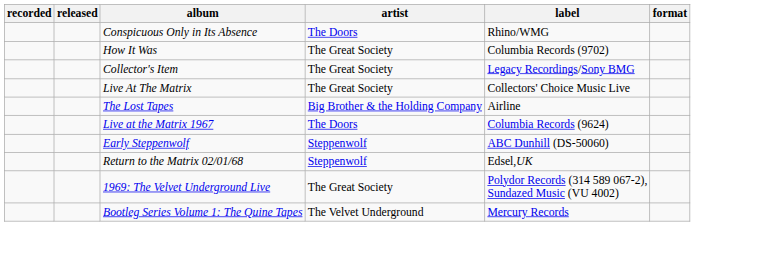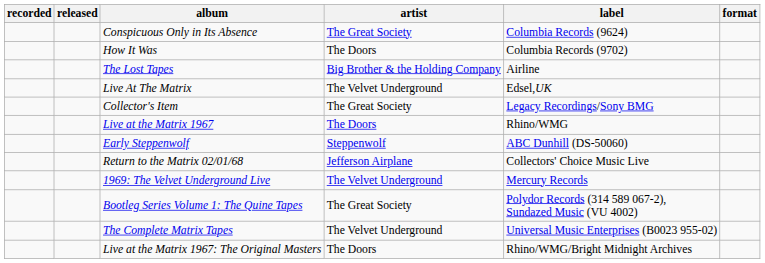 <table class="wikitable">
 <tr>
 <th>recorded</th>
 <th>released</th>
 <th>album</th>
 <th>artist</th>
 <th>label</th>
 <th>format</th>
 </tr>
 <tr>
 <td></td>
 <td></td>
 <td><em>Conspicuous Only in Its Absence</em></td>
-<td><a href='#'>The Doors</a></td>
-<td>Rhino/WMG</td>
+<td><a href='#'>The Great Society</a></td>
+<td><a href='#'>Columbia Records</a> (9624)</td>
 <td></td>
 </tr>
 <tr>
 <td></td>
 <td></td>
 <td><em>How It Was</em></td>
-<td>The Great Society</td>
+<td>The Doors</td>
 <td>Columbia Records (9702)</td>
+<td></td>
+</tr>
+<tr style="border-color:inherit;">
+<td></td>
+<td></td>
+<td><em><a href='#'>The Lost Tapes</a></em></td>
+<td><a href='#'>Big Brother & the Holding Company</a></td>
+<td>Airline</td>
+<td></td>
+</tr>
+<tr style="border-color:inherit;">
+<td></td>
+<td></td>
+<td><em>Live At The Matrix</em></td>
+<td>The Velvet Underground</td>
+<td>Edsel,<em>UK</em></td>
 <td></td>
 </tr>
 <tr style="border-color:inherit;">
 <td></td>
 <td></td>
 <td><em>Collector's Item</em></td>
 <td>The Great Society</td>
 <td><a href='#'>Legacy Recordings</a>/<a href='#'>Sony BMG</a></td>
 <td></td>
 </tr>
 <tr style="border-color:inherit;">
 <td></td>
 <td></td>
-<td><em>Live At The Matrix</em></td>
-<td>The Great Society</td>
-<td>Collectors' Choice Music Live</td>
-<td></td>
-</tr>
-<tr style="border-color:inherit;">
-<td></td>
-<td></td>
-<td><em><a href='#'>The Lost Tapes</a></em></td>
-<td><a href='#'>Big Brother & the Holding Company</a></td>
-<td>Airline</td>
-<td></td>
-</tr>
-<tr style="border-color:inherit;">
-<td></td>
-<td></td>
 <td><em><a href='#'>Live at the Matrix 1967</a></em></td>
 <td><a href='#'>The Doors</a></td>
-<td><a href='#'>Columbia Records</a> (9624)</td>
+<td>Rhino/WMG</td>
 <td></td>
 </tr>
 <tr style="border-color:inherit;">
 <td></td>
 <td></td>
 <td><em><a href='#'>Early Steppenwolf</a></em></td>
 <td><a href='#'>Steppenwolf</a></td>
 <td><a href='#'>ABC Dunhill</a> (DS-50060)</td>
 <td></td>
 </tr>
 <tr style="border-color:inherit;">
 <td></td>
 <td></td>
 <td><em>Return to the Matrix 02/01/68</em></td>
-<td><a href='#'>Steppenwolf</a></td>
-<td>Edsel,<em>UK</em></td>
+<td><a href='#'>Jefferson Airplane</a></td>
+<td>Collectors' Choice Music Live</td>
 <td></td>
 </tr>
 <tr style="border-color:inherit;">
 <td></td>
 <td></td>
 <td><em><a href='#'>1969: The Velvet Underground Live</a></em></td>
+<td><a href='#'>The Velvet Underground</a></td>
+<td><a href='#'>Mercury Records</a></td>
+<td></td>
+</tr>
+<tr>
+<td></td>
+<td></td>
+<td><em><a href='#'>Bootleg Series Volume 1: The Quine Tapes</a></em></td>
 <td>The Great Society</td>
 <td><a href='#'>Polydor Records</a> (314 589 067-2), <br> <a href='#'>Sundazed Music</a> (VU 4002)</td>
 <td></td>
 </tr>
 <tr>
 <td></td>
 <td></td>
-<td><em><a href='#'>Bootleg Series Volume 1: The Quine Tapes</a></em></td>
+<td><em><a href='#'>The Complete Matrix Tapes</a></em></td>
 <td>The Velvet Underground</td>
-<td><a href='#'>Mercury Records</a></td>
+<td><a href='#'>Universal Music Enterprises</a> (B0023 955-02)</td>
+<td></td>
+</tr>
+<tr>
+<td></td>
+<td></td>
+<td><em>Live at the Matrix 1967: The Original Masters</em></td>
+<td>The Doors</td>
+<td>Rhino/WMG/Bright Midnight Archives</td>
 <td></td>
 </tr>
 </table>
